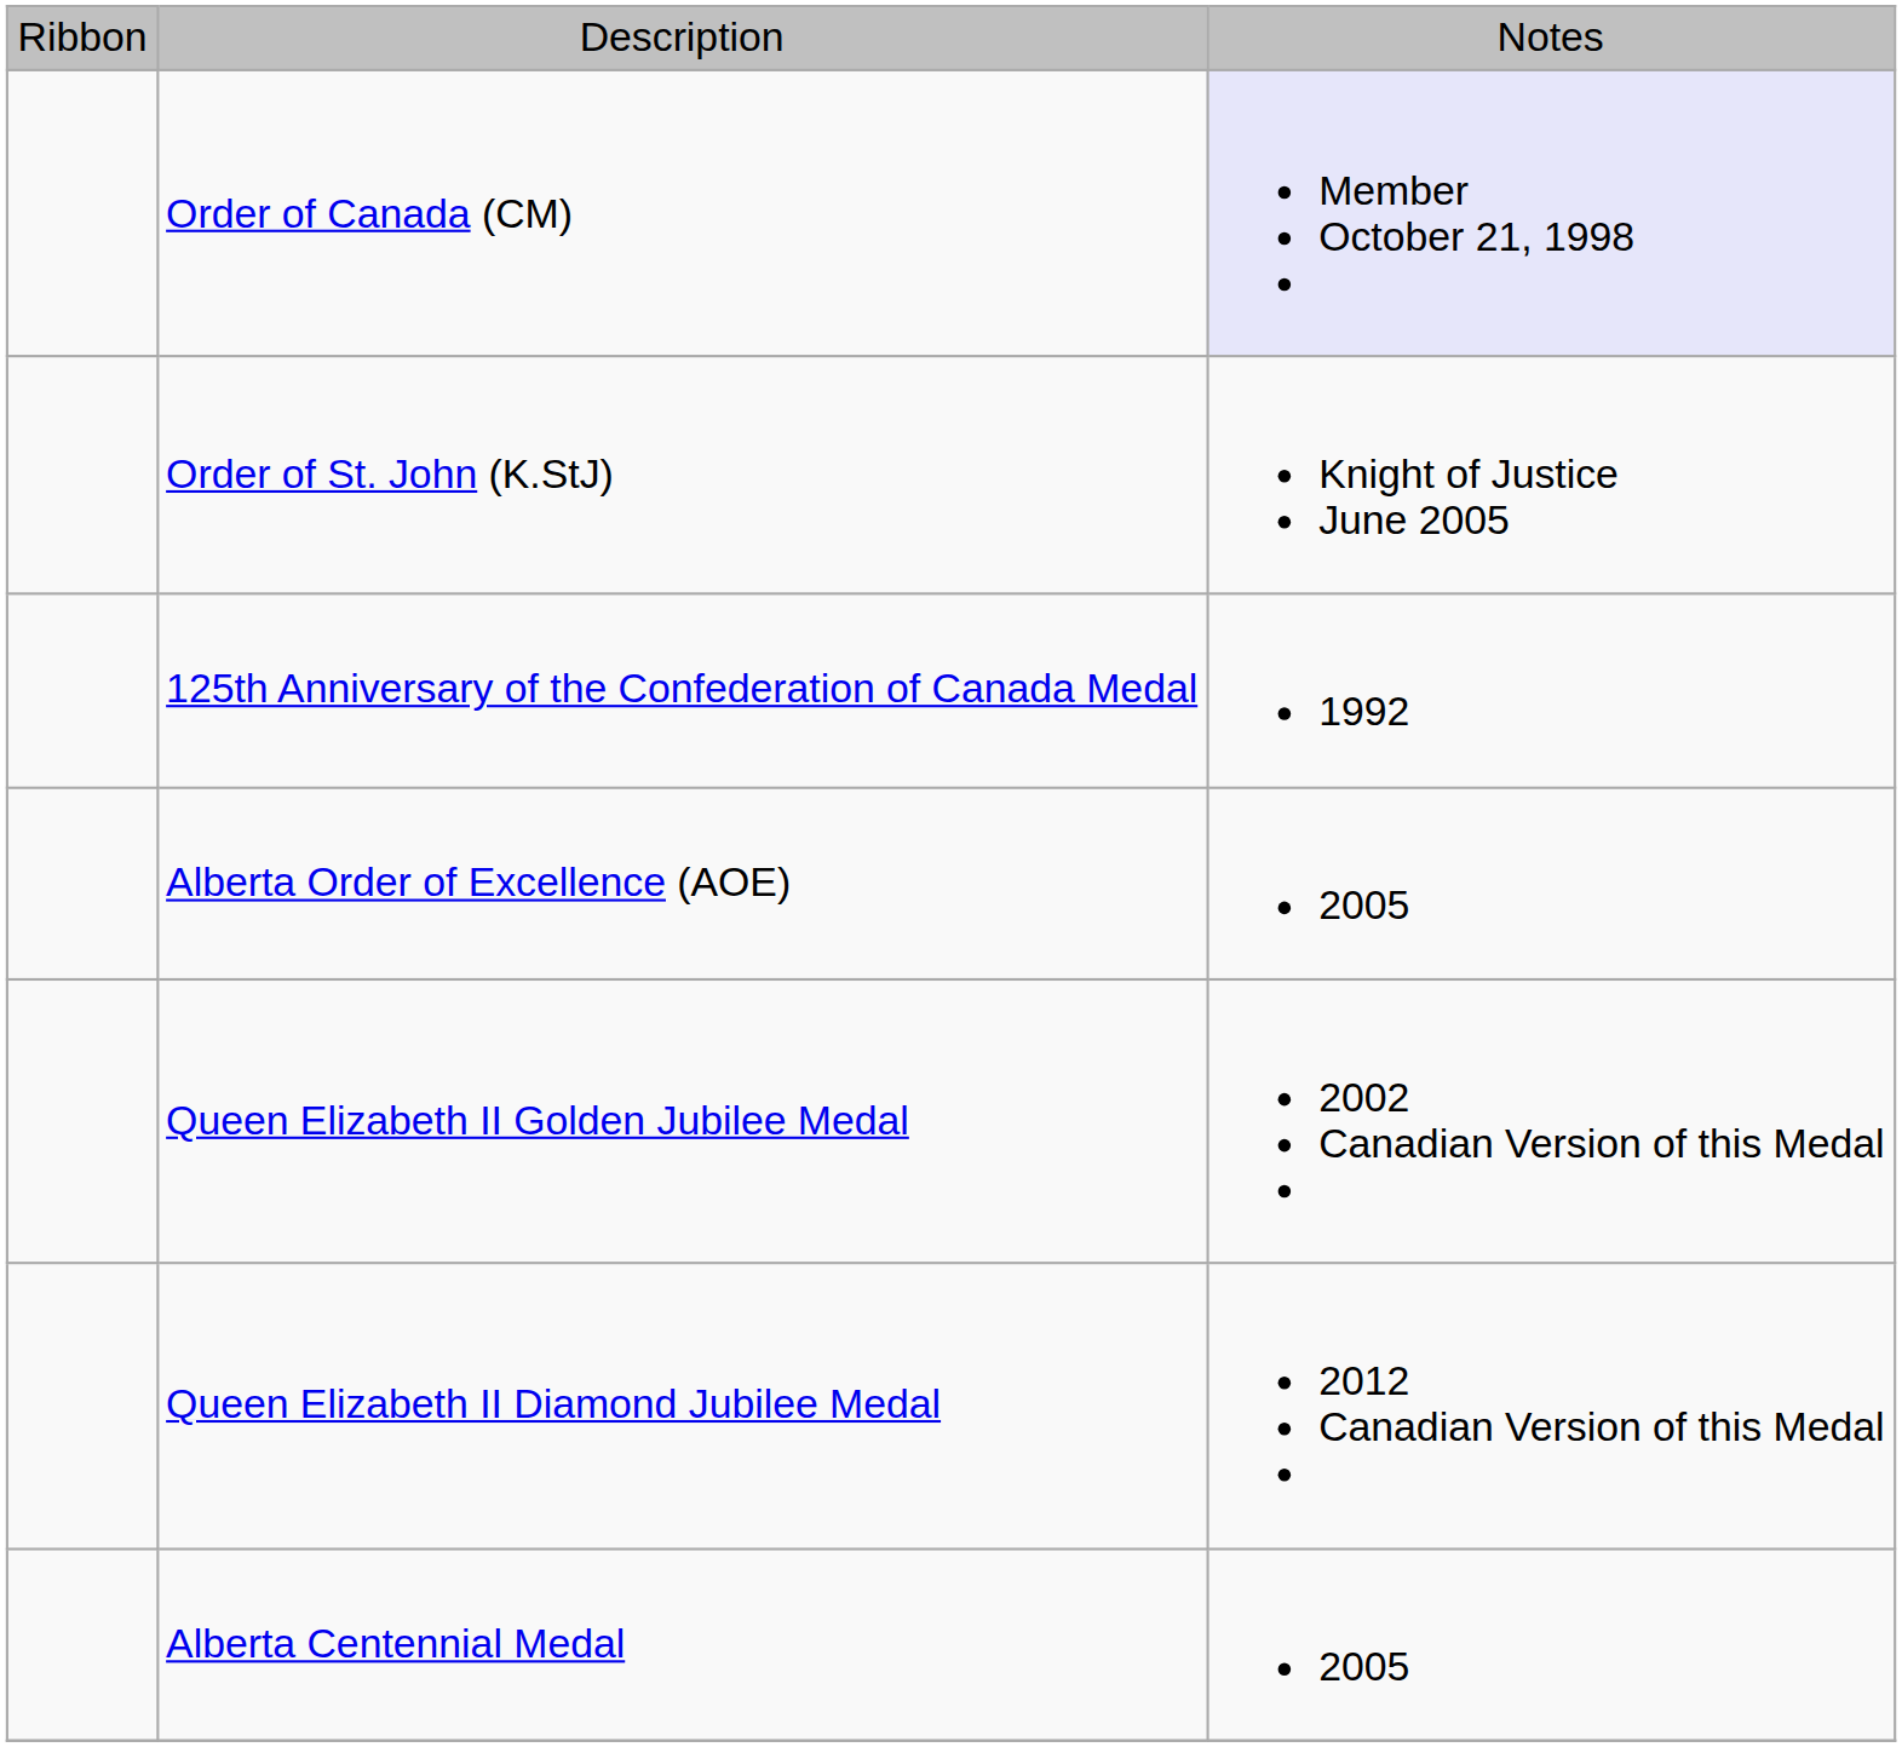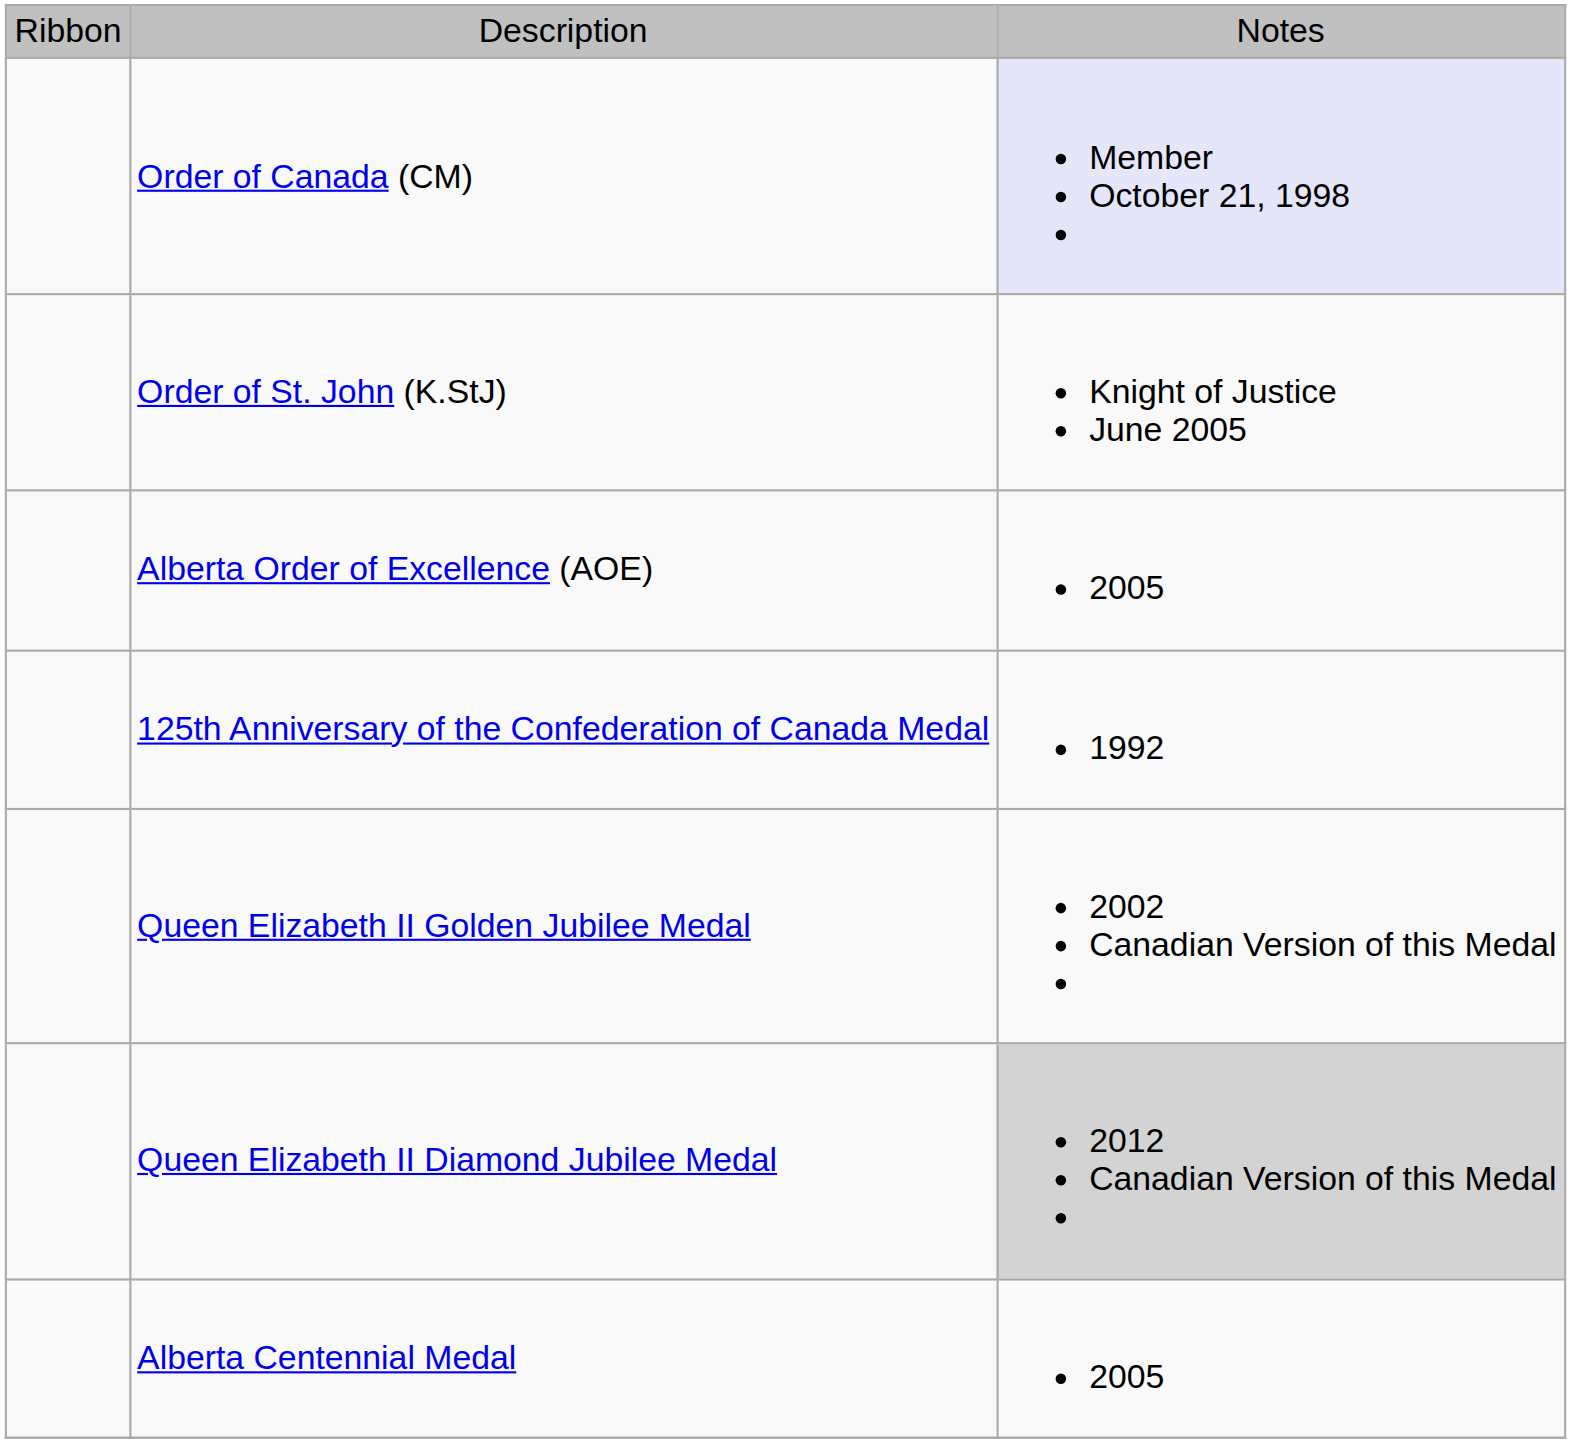 <table class="wikitable" style="margin:1em auto;">
 <tr style="background:silver;" align="center">
 <td>Ribbon</td>
 <td>Description</td>
 <td>Notes</td>
 </tr>
 <tr>
 <td></td>
 <td><a href='#'>Order of Canada</a> (CM)</td>
 <td style="background: lavender;"><br><ul><li>Member</li><li>October 21, 1998</li><li></li></ul></td>
 </tr>
 <tr>
 <td></td>
 <td><a href='#'>Order of St. John</a> (K.StJ)</td>
 <td><br><ul><li>Knight of Justice</li><li>June 2005</li></ul></td>
 </tr>
 <tr>
 <td></td>
-<td><a href='#'>125th Anniversary of the Confederation of Canada Medal</a></td>
-<td><br><ul><li>1992</li></ul></td>
+<td><a href='#'>Alberta Order of Excellence</a> (AOE)</td>
+<td><br><ul><li>2005</li></ul></td>
 </tr>
 <tr>
 <td></td>
-<td><a href='#'>Alberta Order of Excellence</a> (AOE)</td>
-<td><br><ul><li>2005</li></ul></td>
+<td><a href='#'>125th Anniversary of the Confederation of Canada Medal</a></td>
+<td><br><ul><li>1992</li></ul></td>
 </tr>
 <tr>
 <td></td>
 <td><a href='#'>Queen Elizabeth II Golden Jubilee Medal</a></td>
 <td><br><ul><li>2002</li><li>Canadian Version of this Medal</li><li></li></ul></td>
 </tr>
 <tr>
 <td></td>
 <td><a href='#'>Queen Elizabeth II Diamond Jubilee Medal</a></td>
-<td><br><ul><li>2012</li><li>Canadian Version of this Medal</li><li></li></ul></td>
+<td style="background: lightgrey;"><br><ul><li>2012</li><li>Canadian Version of this Medal</li><li></li></ul></td>
 </tr>
 <tr>
 <td></td>
 <td><a href='#'>Alberta Centennial Medal</a></td>
 <td><br><ul><li>2005</li></ul></td>
 </tr>
 <tr>
 </tr>
 </table>
